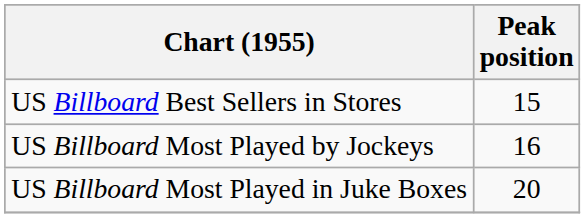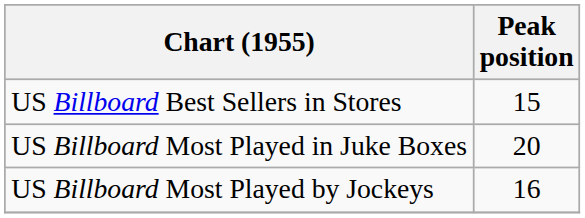 <table class="wikitable sortable">
 <tr>
 <th align="left">Chart (1955)</th>
 <th align="left">Peak<br>position</th>
 </tr>
 <tr>
 <td>US <em><a href='#'>Billboard</a></em> Best Sellers in Stores</td>
 <td style="text-align:center;">15</td>
 </tr>
 <tr>
+<td>US <em>Billboard</em> Most Played in Juke Boxes</td>
+<td style="text-align:center;">20</td>
+</tr>
+<tr>
 <td>US <em>Billboard</em> Most Played by Jockeys</td>
 <td style="text-align:center;">16</td>
 </tr>
 <tr>
-<td>US <em>Billboard</em> Most Played in Juke Boxes</td>
-<td style="text-align:center;">20</td>
-</tr>
-<tr>
 </tr>
 </table>
